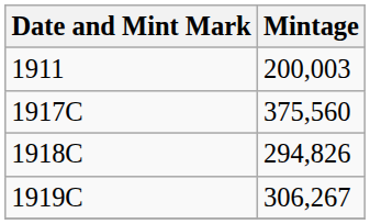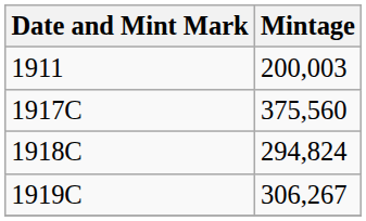 <table class="wikitable">
 <tr>
 <th>Date and Mint Mark</th>
 <th>Mintage</th>
 </tr>
 <tr>
 <td>1911</td>
 <td>200,003</td>
 </tr>
 <tr>
 <td>1917C</td>
 <td>375,560</td>
 </tr>
 <tr>
 <td>1918C</td>
-<td>294,826</td>
+<td>294,824</td>
 </tr>
 <tr>
 <td>1919C</td>
 <td>306,267</td>
 </tr>
 <tr>
 </tr>
 </table>
